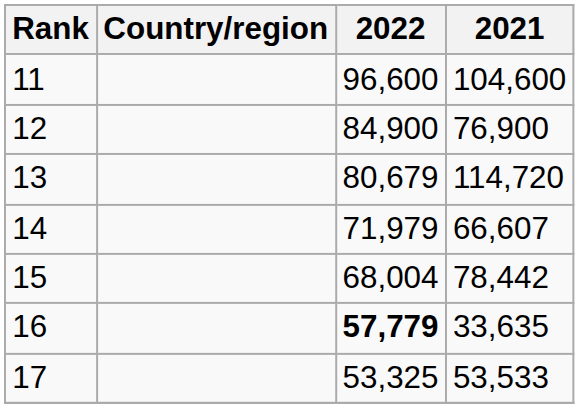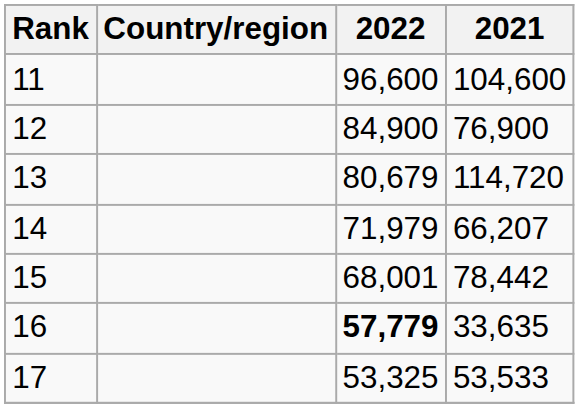 <table class="wikitable sortable">
 <tr bgcolor="#ececec">
 <th>Rank</th>
 <th>Country/region</th>
 <th data-sort-type="number">2022</th>
 <th data-sort-type="number">2021</th>
 </tr>
 <tr>
 <td>11</td>
 <td></td>
 <td align="left">96,600</td>
 <td align="left">104,600</td>
 </tr>
 <tr>
 <td>12</td>
 <td></td>
 <td align="left">84,900</td>
 <td align="left">76,900</td>
 </tr>
 <tr>
 <td>13</td>
 <td></td>
 <td align="left">80,679</td>
 <td align="left">114,720</td>
 </tr>
 <tr>
 <td>14</td>
 <td></td>
 <td align="left">71,979</td>
-<td align="left">66,607</td>
+<td align="left">66,207</td>
 </tr>
 <tr>
 <td>15</td>
 <td></td>
-<td align="left">68,004</td>
+<td align="left">68,001</td>
 <td align="left">78,442</td>
 </tr>
 <tr>
 <td>16</td>
 <td></td>
 <td align="left"><strong>57,779</strong></td>
 <td align="left">33,635</td>
 </tr>
 <tr>
 <td>17</td>
 <td></td>
 <td align="left">53,325</td>
 <td align="left">53,533</td>
 </tr>
 <tr>
 </tr>
 </table>
